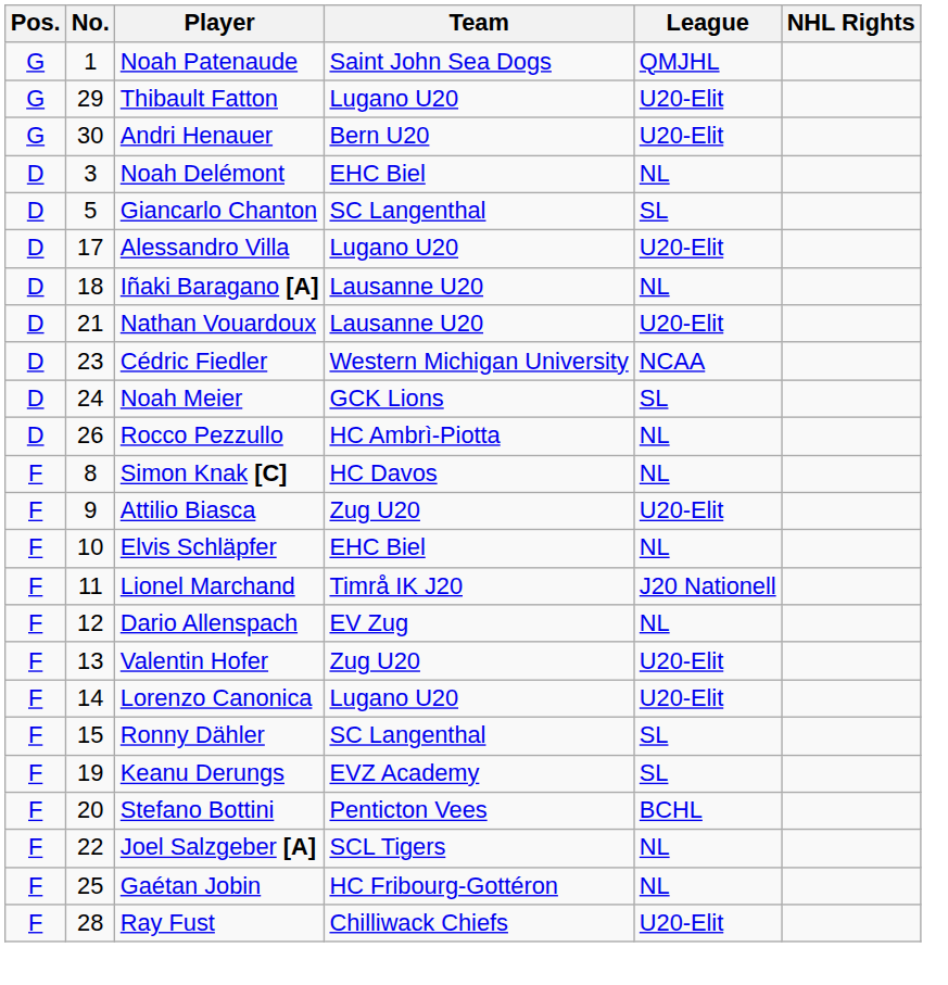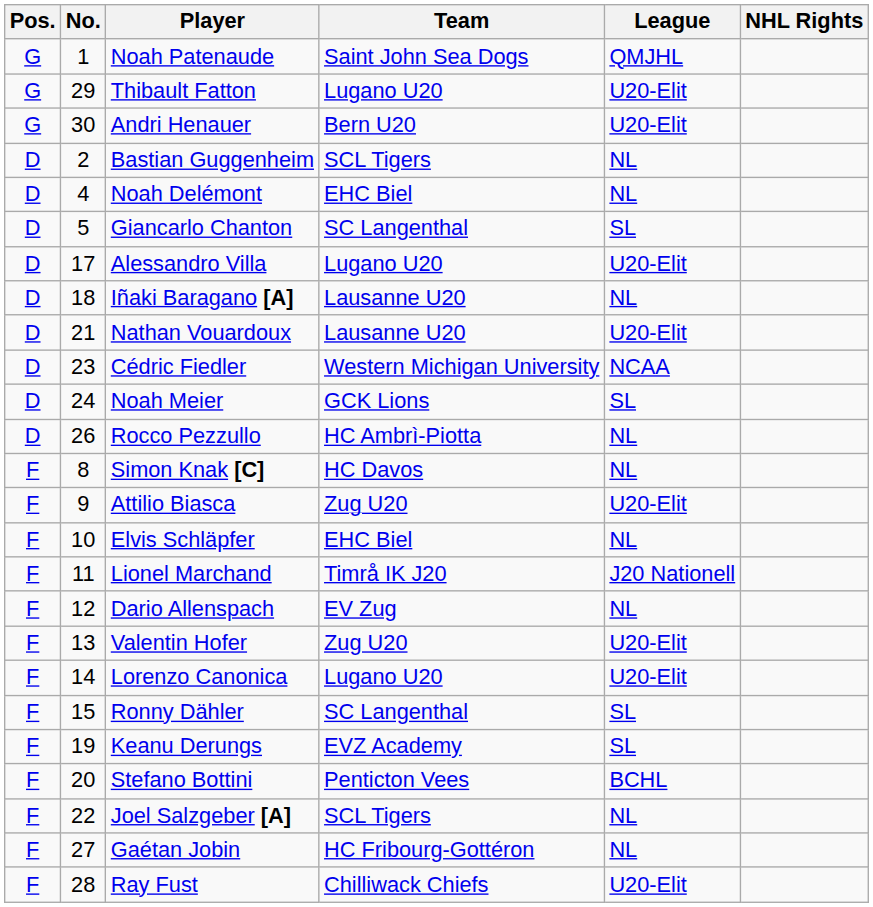 <table class="wikitable sortable">
 <tr>
 <th>Pos.</th>
 <th>No.</th>
 <th>Player</th>
 <th>Team</th>
 <th>League</th>
 <th>NHL Rights</th>
 </tr>
 <tr>
 <td style="text-align:center;"><a href='#'>G</a></td>
 <td style="text-align:center;">1</td>
 <td><a href='#'>Noah Patenaude</a></td>
 <td> <a href='#'>Saint John Sea Dogs</a></td>
 <td> <a href='#'>QMJHL</a></td>
 <td></td>
 </tr>
 <tr>
 <td style="text-align:center;"><a href='#'>G</a></td>
 <td style="text-align:center;">29</td>
 <td><a href='#'>Thibault Fatton</a></td>
 <td> <a href='#'>Lugano U20</a></td>
 <td> <a href='#'>U20-Elit</a></td>
 <td></td>
 </tr>
 <tr>
 <td style="text-align:center;"><a href='#'>G</a></td>
 <td style="text-align:center;">30</td>
 <td><a href='#'>Andri Henauer</a></td>
 <td> <a href='#'>Bern U20</a></td>
 <td> <a href='#'>U20-Elit</a></td>
 <td></td>
 </tr>
 <tr>
 <td style="text-align:center;"><a href='#'>D</a></td>
-<td style="text-align:center;">3</td>
+<td style="text-align:center;">2</td>
+<td><a href='#'>Bastian Guggenheim</a></td>
+<td> <a href='#'>SCL Tigers</a></td>
+<td> <a href='#'>NL</a></td>
+<td></td>
+</tr>
+<tr>
+<td style="text-align:center;"><a href='#'>D</a></td>
+<td style="text-align:center;">4</td>
 <td><a href='#'>Noah Delémont</a></td>
 <td> <a href='#'>EHC Biel</a></td>
 <td> <a href='#'>NL</a></td>
 <td></td>
 </tr>
 <tr>
 <td style="text-align:center;"><a href='#'>D</a></td>
 <td style="text-align:center;">5</td>
 <td><a href='#'>Giancarlo Chanton</a></td>
 <td> <a href='#'>SC Langenthal</a></td>
 <td> <a href='#'>SL</a></td>
 <td></td>
 </tr>
 <tr>
 <td style="text-align:center;"><a href='#'>D</a></td>
 <td style="text-align:center;">17</td>
 <td><a href='#'>Alessandro Villa</a></td>
 <td> <a href='#'>Lugano U20</a></td>
 <td> <a href='#'>U20-Elit</a></td>
 <td></td>
 </tr>
 <tr>
 <td style="text-align:center;"><a href='#'>D</a></td>
 <td style="text-align:center;">18</td>
 <td><a href='#'>Iñaki Baragano</a> <strong>[A]</strong></td>
 <td> <a href='#'>Lausanne U20</a></td>
 <td> <a href='#'>NL</a></td>
 <td></td>
 </tr>
 <tr>
 <td style="text-align:center;"><a href='#'>D</a></td>
 <td style="text-align:center;">21</td>
 <td><a href='#'>Nathan Vouardoux</a></td>
 <td> <a href='#'>Lausanne U20</a></td>
 <td> <a href='#'>U20-Elit</a></td>
 <td></td>
 </tr>
 <tr>
 <td style="text-align:center;"><a href='#'>D</a></td>
 <td style="text-align:center;">23</td>
 <td><a href='#'>Cédric Fiedler</a></td>
 <td> <a href='#'>Western Michigan University</a></td>
 <td> <a href='#'>NCAA</a></td>
 <td></td>
 </tr>
 <tr>
 <td style="text-align:center;"><a href='#'>D</a></td>
 <td style="text-align:center;">24</td>
 <td><a href='#'>Noah Meier</a></td>
 <td> <a href='#'>GCK Lions</a></td>
 <td> <a href='#'>SL</a></td>
 <td></td>
 </tr>
 <tr>
 <td style="text-align:center;"><a href='#'>D</a></td>
 <td style="text-align:center;">26</td>
 <td><a href='#'>Rocco Pezzullo</a></td>
 <td> <a href='#'>HC Ambrì-Piotta</a></td>
 <td> <a href='#'>NL</a></td>
 <td></td>
 </tr>
 <tr>
 <td style="text-align:center;"><a href='#'>F</a></td>
 <td style="text-align:center;">8</td>
 <td><a href='#'>Simon Knak</a> <strong>[C]</strong></td>
 <td> <a href='#'>HC Davos</a></td>
 <td> <a href='#'>NL</a></td>
 <td></td>
 </tr>
 <tr>
 <td style="text-align:center;"><a href='#'>F</a></td>
 <td style="text-align:center;">9</td>
 <td><a href='#'>Attilio Biasca</a></td>
 <td> <a href='#'>Zug U20</a></td>
 <td> <a href='#'>U20-Elit</a></td>
 <td></td>
 </tr>
 <tr>
 <td style="text-align:center;"><a href='#'>F</a></td>
 <td style="text-align:center;">10</td>
 <td><a href='#'>Elvis Schläpfer</a></td>
 <td> <a href='#'>EHC Biel</a></td>
 <td> <a href='#'>NL</a></td>
 <td></td>
 </tr>
 <tr>
 <td style="text-align:center;"><a href='#'>F</a></td>
 <td style="text-align:center;">11</td>
 <td><a href='#'>Lionel Marchand</a></td>
 <td> <a href='#'>Timrå IK J20</a></td>
 <td> <a href='#'>J20 Nationell</a></td>
 <td></td>
 </tr>
 <tr>
 <td style="text-align:center;"><a href='#'>F</a></td>
 <td style="text-align:center;">12</td>
 <td><a href='#'>Dario Allenspach</a></td>
 <td> <a href='#'>EV Zug</a></td>
 <td> <a href='#'>NL</a></td>
 <td></td>
 </tr>
 <tr>
 <td style="text-align:center;"><a href='#'>F</a></td>
 <td style="text-align:center;">13</td>
 <td><a href='#'>Valentin Hofer</a></td>
 <td> <a href='#'>Zug U20</a></td>
 <td> <a href='#'>U20-Elit</a></td>
 <td></td>
 </tr>
 <tr>
 <td style="text-align:center;"><a href='#'>F</a></td>
 <td style="text-align:center;">14</td>
 <td><a href='#'>Lorenzo Canonica</a></td>
 <td> <a href='#'>Lugano U20</a></td>
 <td> <a href='#'>U20-Elit</a></td>
 <td></td>
 </tr>
 <tr>
 <td style="text-align:center;"><a href='#'>F</a></td>
 <td style="text-align:center;">15</td>
 <td><a href='#'>Ronny Dähler</a></td>
 <td> <a href='#'>SC Langenthal</a></td>
 <td> <a href='#'>SL</a></td>
 <td></td>
 </tr>
 <tr>
 <td style="text-align:center;"><a href='#'>F</a></td>
 <td style="text-align:center;">19</td>
 <td><a href='#'>Keanu Derungs</a></td>
 <td> <a href='#'>EVZ Academy</a></td>
 <td> <a href='#'>SL</a></td>
 <td></td>
 </tr>
 <tr>
 <td style="text-align:center;"><a href='#'>F</a></td>
 <td style="text-align:center;">20</td>
 <td><a href='#'>Stefano Bottini</a></td>
 <td> <a href='#'>Penticton Vees</a></td>
 <td> <a href='#'>BCHL</a></td>
 <td></td>
 </tr>
 <tr>
 <td style="text-align:center;"><a href='#'>F</a></td>
 <td style="text-align:center;">22</td>
 <td><a href='#'>Joel Salzgeber</a> <strong>[A]</strong></td>
 <td> <a href='#'>SCL Tigers</a></td>
 <td> <a href='#'>NL</a></td>
 <td></td>
 </tr>
 <tr>
 <td style="text-align:center;"><a href='#'>F</a></td>
-<td style="text-align:center;">25</td>
+<td style="text-align:center;">27</td>
 <td><a href='#'>Gaétan Jobin</a></td>
 <td> <a href='#'>HC Fribourg-Gottéron</a></td>
 <td> <a href='#'>NL</a></td>
 <td></td>
 </tr>
 <tr>
 <td style="text-align:center;"><a href='#'>F</a></td>
 <td style="text-align:center;">28</td>
 <td><a href='#'>Ray Fust</a></td>
 <td> <a href='#'>Chilliwack Chiefs</a></td>
 <td> <a href='#'>U20-Elit</a></td>
 <td></td>
 </tr>
 </table>
